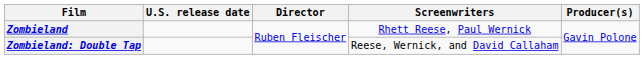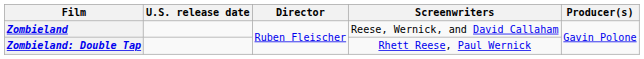 <table class="wikitable" style="text-align:center">
 <tr>
 <th>Film</th>
 <th>U.S. release date</th>
 <th>Director</th>
 <th>Screenwriters</th>
 <th>Producer(s)</th>
 </tr>
 <tr>
 <th scope="row" style="text-align:left"><em><a href='#'>Zombieland</a></em></th>
 <td style="text-align:left;"></td>
 <td rowspan="2"><a href='#'>Ruben Fleischer</a></td>
-<td><a href='#'>Rhett Reese</a>, <a href='#'>Paul Wernick</a></td>
+<td>Reese, Wernick, and <a href='#'>David Callaham</a></td>
 <td rowspan="2"><a href='#'>Gavin Polone</a></td>
 </tr>
 <tr>
 <th scope="row" style="text-align:left"><em><a href='#'>Zombieland: Double Tap</a></em></th>
 <td style="text-align:left;"></td>
-<td>Reese, Wernick, and <a href='#'>David Callaham</a></td>
+<td><a href='#'>Rhett Reese</a>, <a href='#'>Paul Wernick</a></td>
 </tr>
 </table>
